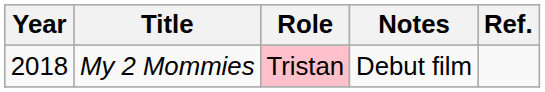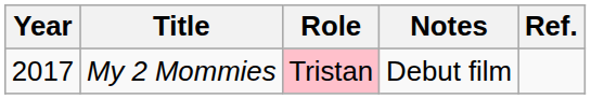 <table class="wikitable">
 <tr>
 <th>Year</th>
 <th>Title</th>
 <th>Role</th>
 <th>Notes</th>
 <th>Ref.</th>
 </tr>
 <tr>
-<td>2018</td>
+<td>2017</td>
 <td><em>My 2 Mommies</em></td>
 <td style="background: pink;">Tristan</td>
 <td>Debut film</td>
 <td></td>
 </tr>
 </table>
